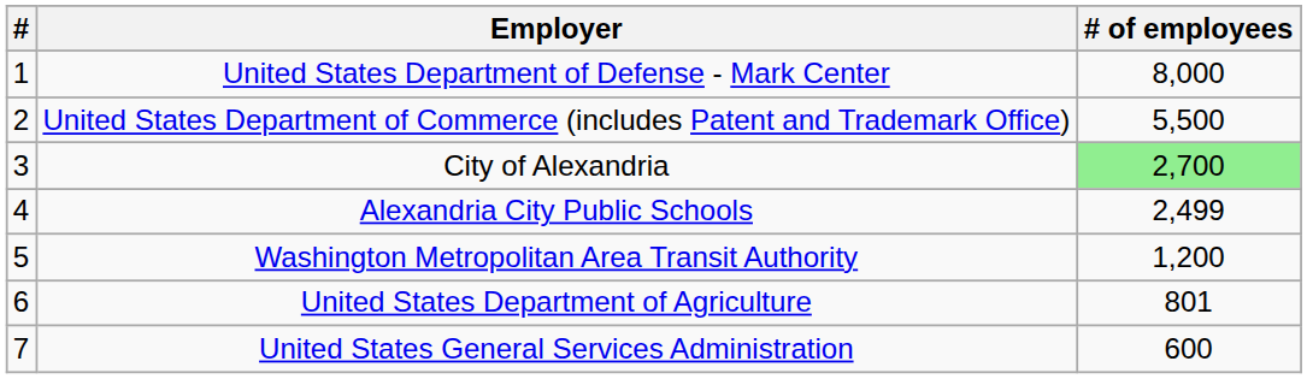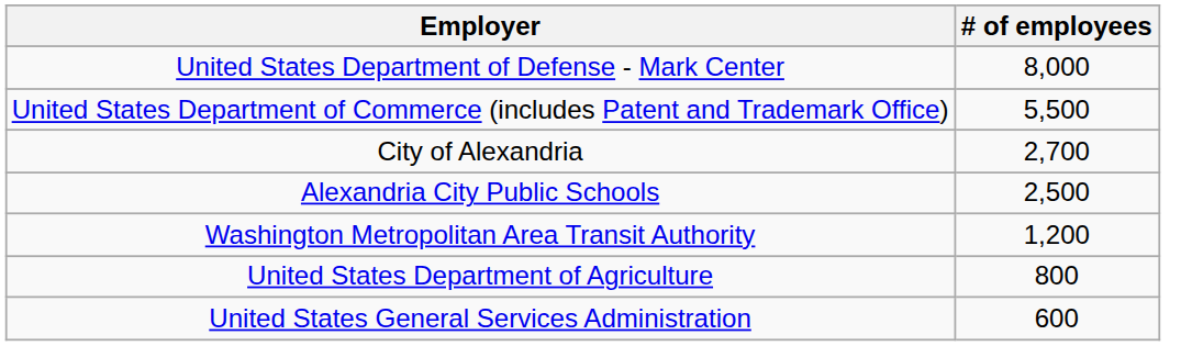 <table class="wikitable plainrowheaders" style="font-size: 85%; text-align: center; margin: 1em;">
 <tr>
-<th>#</th>
 <th>Employer</th>
 <th># of employees</th>
 </tr>
 <tr>
-<td>1</td>
 <td><a href='#'>United States Department of Defense</a> - <a href='#'>Mark Center</a></td>
 <td>8,000</td>
 </tr>
 <tr>
-<td>2</td>
 <td><a href='#'>United States Department of Commerce</a> (includes <a href='#'>Patent and Trademark Office</a>)</td>
 <td>5,500</td>
 </tr>
 <tr>
-<td>3</td>
 <td>City of Alexandria</td>
-<td style="background: lightgreen;">2,700</td>
+<td>2,700</td>
 </tr>
 <tr>
-<td>4</td>
 <td><a href='#'>Alexandria City Public Schools</a></td>
-<td>2,499</td>
+<td>2,500</td>
 </tr>
 <tr>
-<td>5</td>
 <td><a href='#'>Washington Metropolitan Area Transit Authority</a></td>
 <td>1,200</td>
 </tr>
 <tr>
-<td>6</td>
 <td><a href='#'>United States Department of Agriculture</a></td>
-<td>801</td>
+<td>800</td>
 </tr>
 <tr>
-<td>7</td>
 <td><a href='#'>United States General Services Administration</a></td>
 <td>600</td>
 </tr>
 </table>
